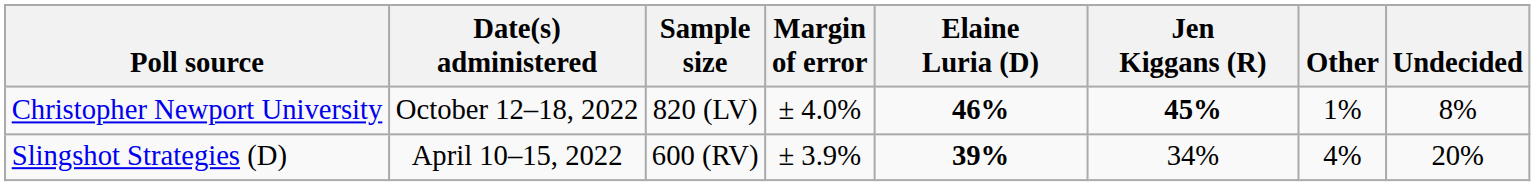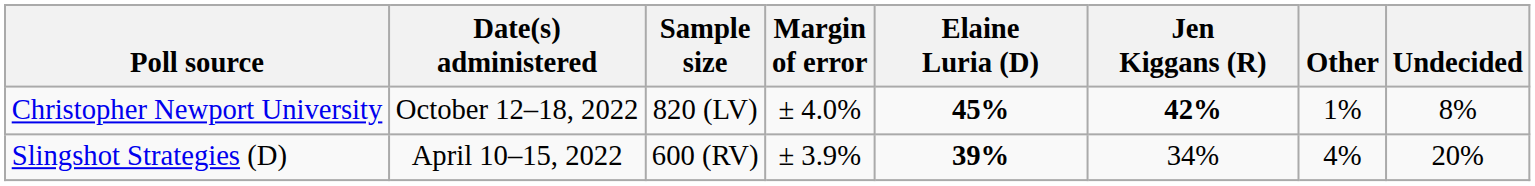 <table class="wikitable" style="font-size:90%;text-align:center;">
 <tr valign=bottom>
 <th>Poll source</th>
 <th>Date(s)<br>administered</th>
 <th>Sample<br>size</th>
 <th>Margin<br>of error</th>
 <th style="width:100px;">Elaine<br>Luria (D)</th>
 <th style="width:100px;">Jen<br>Kiggans (R)</th>
 <th>Other</th>
 <th>Undecided</th>
 </tr>
 <tr>
 <td style="text-align:left;"><a href='#'>Christopher Newport University</a></td>
 <td>October 12–18, 2022</td>
 <td>820 (LV)</td>
 <td>± 4.0%</td>
-<td><strong>46%</strong></td>
 <td><strong>45%</strong></td>
+<td><strong>42%</strong></td>
 <td>1%</td>
 <td>8%</td>
 </tr>
 <tr>
 <td style="text-align:left;"><a href='#'>Slingshot Strategies</a> (D)</td>
 <td>April 10–15, 2022</td>
 <td>600 (RV)</td>
 <td>± 3.9%</td>
 <td><strong>39%</strong></td>
 <td>34%</td>
 <td>4%</td>
 <td>20%</td>
 </tr>
 </table>
